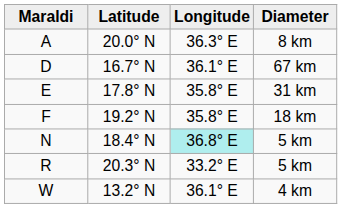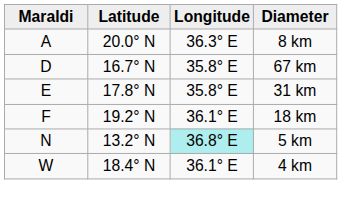 <table class="wikitable">
 <tr>
 <th width="25%" style="background:#eeeeee;">Maraldi</th>
 <th width="25%" style="background:#eeeeee;">Latitude</th>
 <th width="25%" style="background:#eeeeee;">Longitude</th>
 <th width="25%" style="background:#eeeeee;">Diameter</th>
 </tr>
 <tr>
 <td align="center">A</td>
 <td align="center">20.0° N</td>
 <td align="center">36.3° E</td>
 <td align="center">8 km</td>
 </tr>
 <tr>
 <td align="center">D</td>
 <td align="center">16.7° N</td>
-<td align="center">36.1° E</td>
+<td align="center">35.8° E</td>
 <td align="center">67 km</td>
 </tr>
 <tr>
 <td align="center">E</td>
 <td align="center">17.8° N</td>
 <td align="center">35.8° E</td>
 <td align="center">31 km</td>
 </tr>
 <tr>
 <td align="center">F</td>
 <td align="center">19.2° N</td>
-<td align="center">35.8° E</td>
+<td align="center">36.1° E</td>
 <td align="center">18 km</td>
 </tr>
 <tr>
 <td align="center">N</td>
-<td align="center">18.4° N</td>
+<td align="center">13.2° N</td>
 <td align="center" style="background: paleturquoise;">36.8° E</td>
 <td align="center">5 km</td>
 </tr>
 <tr>
-<td align="center">R</td>
-<td align="center">20.3° N</td>
-<td align="center">33.2° E</td>
-<td align="center">5 km</td>
-</tr>
-<tr>
 <td align="center">W</td>
-<td align="center">13.2° N</td>
+<td align="center">18.4° N</td>
 <td align="center">36.1° E</td>
 <td align="center">4 km</td>
 </tr>
 </table>
